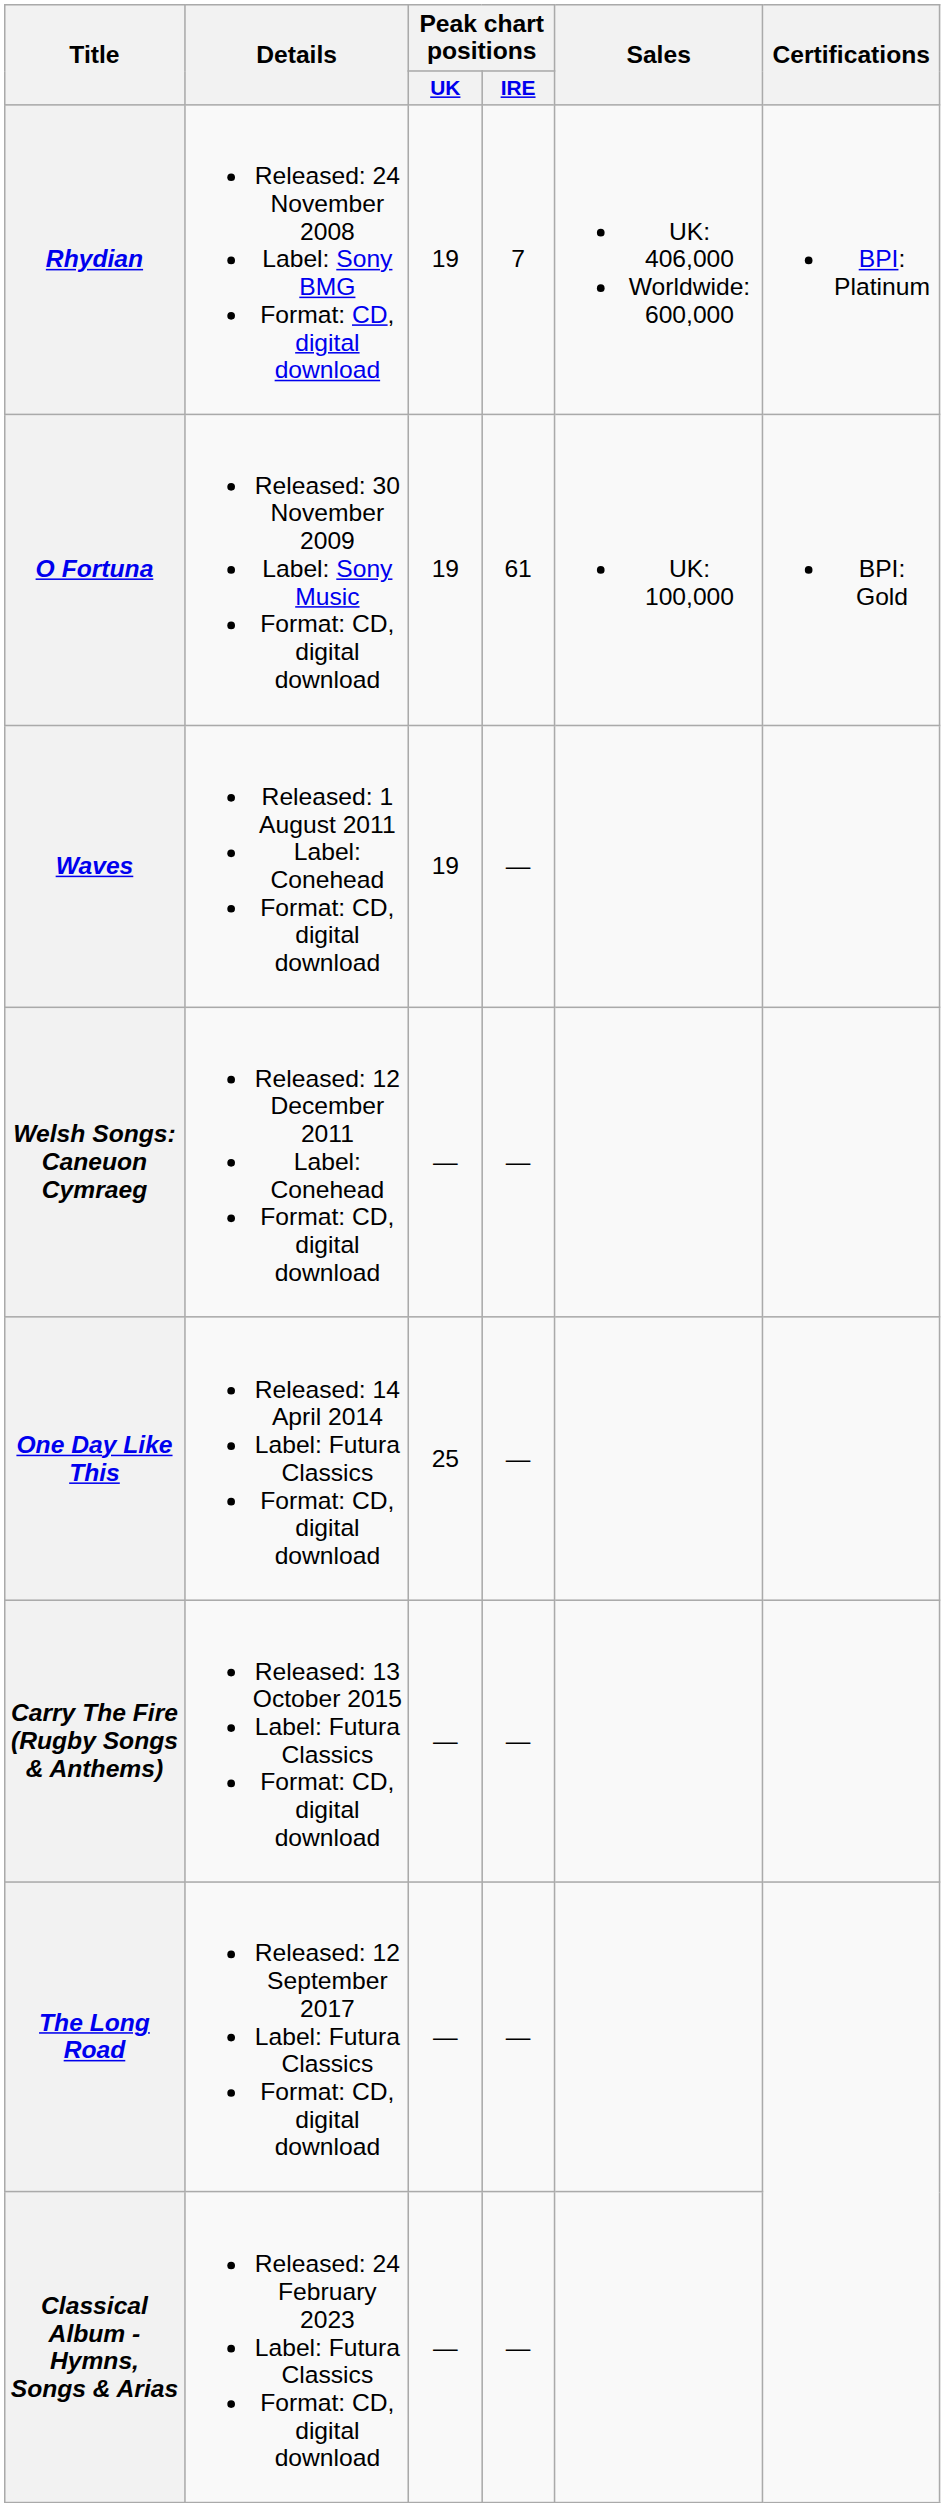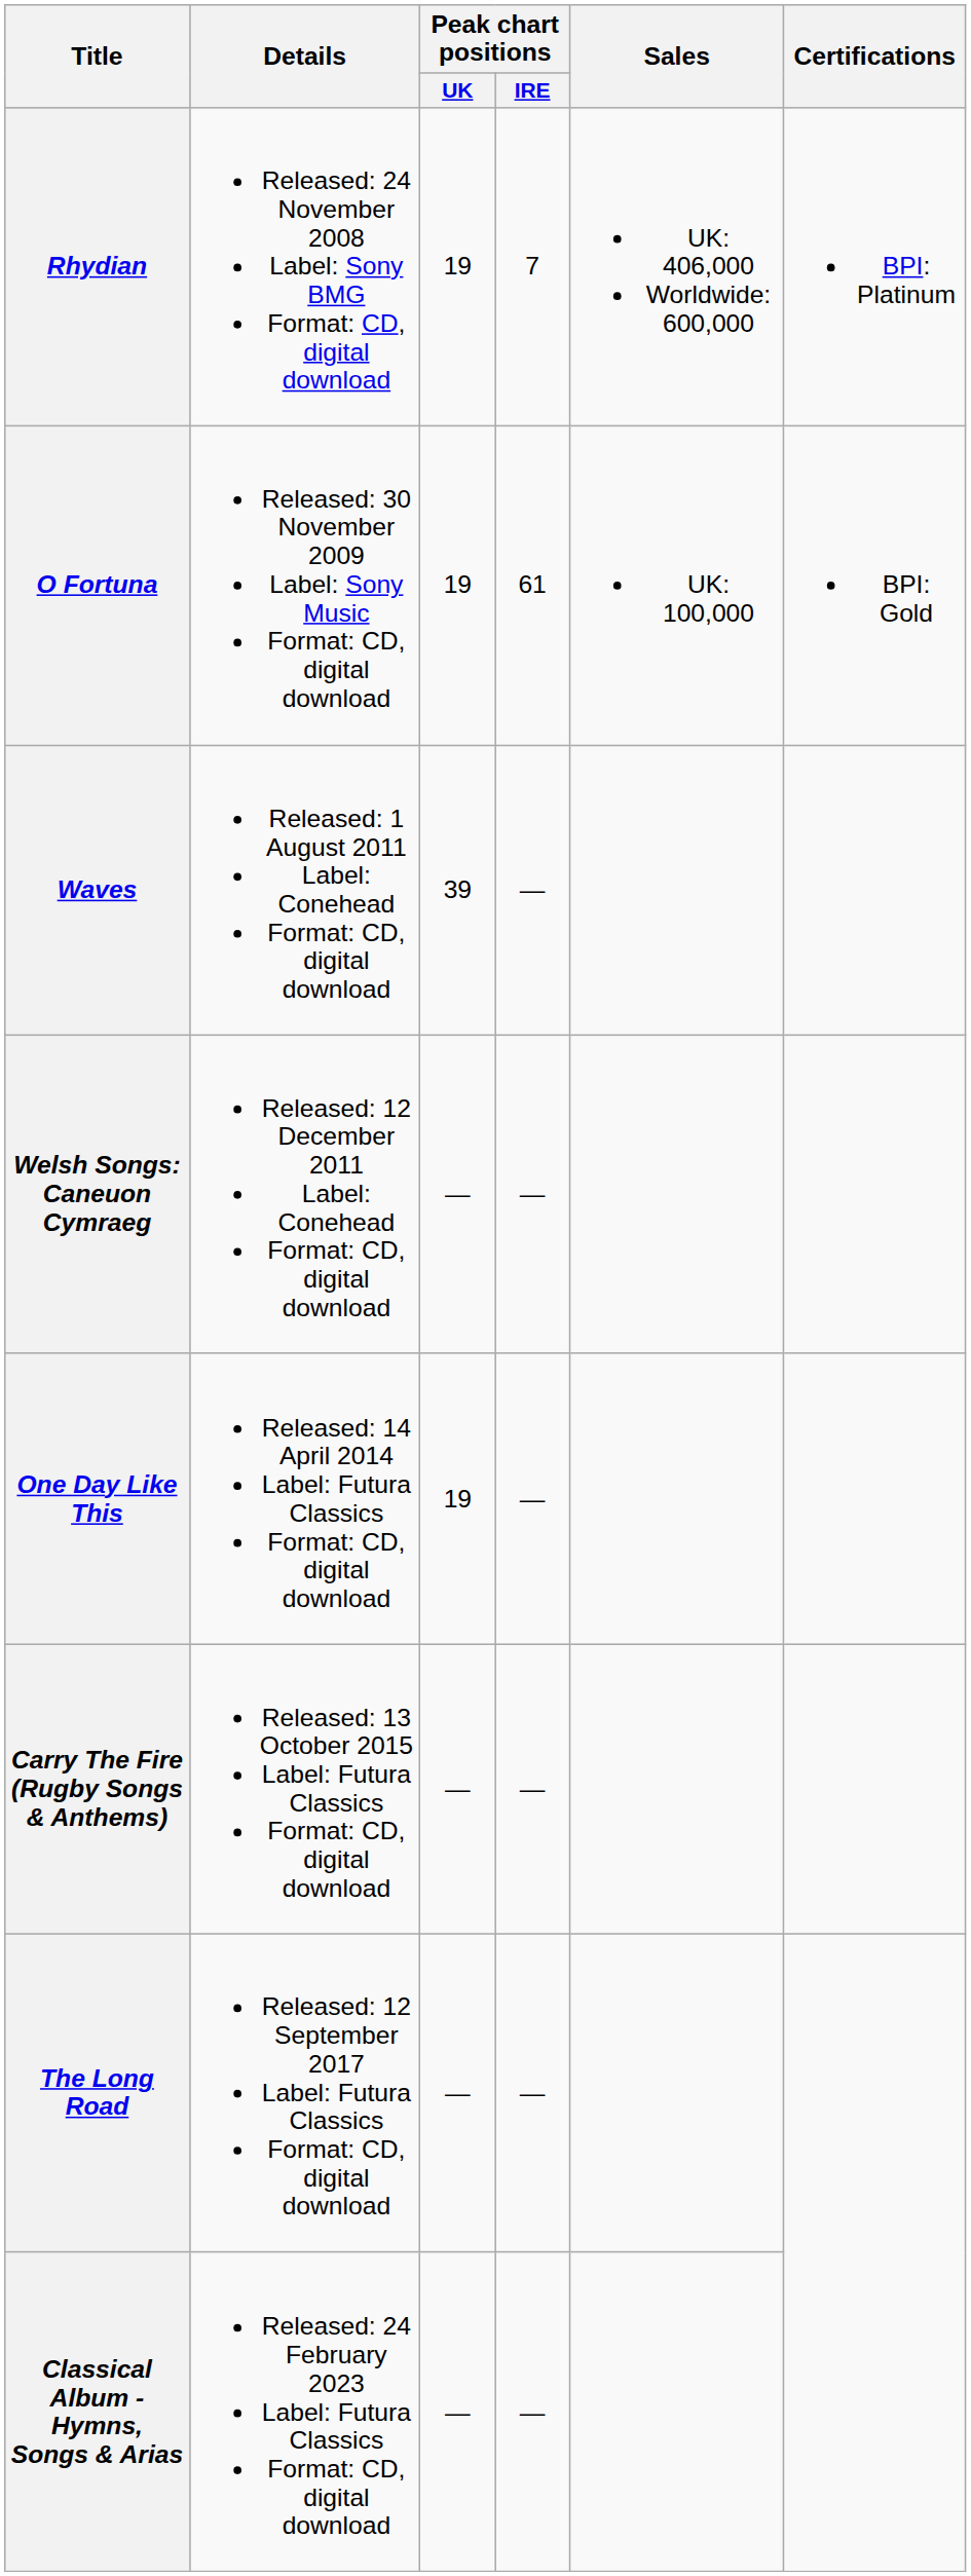 <table class="wikitable plainrowheaders" style="text-align:center;">
 <tr>
 <th scope="col" rowspan="2">Title</th>
 <th scope="col" rowspan="2">Details</th>
 <th scope="col" colspan="2">Peak chart positions</th>
 <th scope="col" rowspan="2">Sales</th>
 <th scope="col" rowspan="2">Certifications</th>
 </tr>
 <tr>
 <th scope="col" style="width:3em;font-size:85%;"><a href='#'>UK</a><br></th>
 <th scope="col" style="width:3em;font-size:85%;"><a href='#'>IRE</a><br></th>
 </tr>
 <tr>
 <th scope="row"><em><a href='#'>Rhydian</a></em></th>
 <td><br><ul><li>Released: 24 November 2008</li><li>Label: <a href='#'>Sony BMG</a></li><li>Format: <a href='#'>CD</a>, <a href='#'>digital download</a></li></ul></td>
 <td>19</td>
 <td>7</td>
 <td><br><ul><li>UK: 406,000</li><li>Worldwide: 600,000</li></ul></td>
 <td><br><ul><li><a href='#'>BPI</a>: Platinum</li></ul></td>
 </tr>
 <tr>
 <th scope="row"><em><a href='#'>O Fortuna</a></em></th>
 <td><br><ul><li>Released: 30 November 2009</li><li>Label: <a href='#'>Sony Music</a></li><li>Format: CD, digital download</li></ul></td>
 <td>19</td>
 <td>61</td>
 <td><br><ul><li>UK: 100,000</li></ul></td>
 <td><br><ul><li>BPI: Gold</li></ul></td>
 </tr>
 <tr>
 <th scope="row"><em><a href='#'>Waves</a></em></th>
 <td><br><ul><li>Released: 1 August 2011</li><li>Label: Conehead</li><li>Format: CD, digital download</li></ul></td>
-<td>19</td>
+<td>39</td>
 <td>—</td>
 <td></td>
 <td></td>
 </tr>
 <tr>
 <th scope="row"><em>Welsh Songs: Caneuon Cymraeg</em></th>
 <td><br><ul><li>Released: 12 December 2011</li><li>Label: Conehead</li><li>Format: CD, digital download</li></ul></td>
 <td>—</td>
 <td>—</td>
 <td></td>
 <td></td>
 </tr>
 <tr>
 <th scope="row"><em><a href='#'>One Day Like This</a></em></th>
 <td><br><ul><li>Released: 14 April 2014</li><li>Label: Futura Classics</li><li>Format: CD, digital download</li></ul></td>
-<td>25</td>
+<td>19</td>
 <td>—</td>
 <td></td>
 <td></td>
 </tr>
 <tr>
 <th scope="row"><em>Carry The Fire (Rugby Songs & Anthems)</em></th>
 <td><br><ul><li>Released: 13 October 2015</li><li>Label: Futura Classics</li><li>Format: CD, digital download</li></ul></td>
 <td>—</td>
 <td>—</td>
 <td></td>
 <td></td>
 </tr>
 <tr>
 <th scope="row"><em><a href='#'>The Long Road</a></em></th>
 <td><br><ul><li>Released: 12 September 2017</li><li>Label: Futura Classics</li><li>Format: CD, digital download</li></ul></td>
 <td>—</td>
 <td>—</td>
 <td></td>
 </tr>
 <tr>
 <th scope="row"><em>Classical Album - Hymns, Songs & Arias</em></th>
 <td><br><ul><li>Released: 24 February 2023</li><li>Label: Futura Classics</li><li>Format: CD, digital download</li></ul></td>
 <td>—</td>
 <td>—</td>
 <td></td>
 </tr>
 <tr>
 </tr>
 </table>
